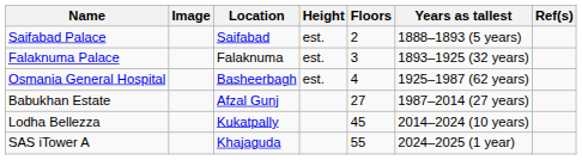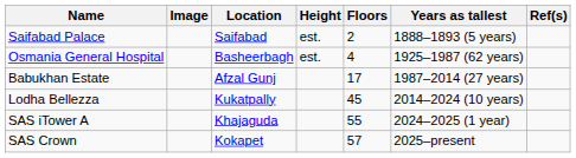 <table class="wikitable sortable">
 <tr>
 <th>Name</th>
 <th>Image</th>
 <th>Location</th>
 <th>Height</th>
 <th>Floors</th>
 <th>Years as tallest</th>
 <th>Ref(s)</th>
 </tr>
 <tr>
 <td><a href='#'>Saifabad Palace</a></td>
 <td></td>
 <td><a href='#'>Saifabad</a></td>
 <td>est. </td>
 <td>2</td>
 <td>1888–1893 (5 years)</td>
 <td></td>
 </tr>
 <tr>
-<td><a href='#'>Falaknuma Palace</a></td>
-<td></td>
-<td>Falaknuma</td>
-<td>est. </td>
-<td>3</td>
-<td>1893–1925 (32 years)</td>
-<td></td>
-</tr>
-<tr>
 <td><a href='#'>Osmania General Hospital</a></td>
 <td></td>
 <td><a href='#'>Basheerbagh</a></td>
 <td>est. </td>
 <td>4</td>
 <td>1925–1987 (62 years)</td>
 <td></td>
 </tr>
 <tr>
 <td>Babukhan Estate</td>
 <td></td>
 <td><a href='#'>Afzal Gunj</a></td>
 <td></td>
-<td>27</td>
+<td>17</td>
 <td>1987–2014 (27 years)</td>
 <td></td>
 </tr>
 <tr>
 <td>Lodha Bellezza</td>
 <td></td>
 <td><a href='#'>Kukatpally</a></td>
 <td></td>
 <td>45</td>
 <td>2014–2024 (10 years)</td>
 <td></td>
 </tr>
 <tr>
 <td>SAS iTower A</td>
 <td></td>
 <td><a href='#'>Khajaguda</a></td>
 <td></td>
 <td>55</td>
 <td>2024–2025 (1 year)</td>
 <td></td>
 </tr>
+<tr>
+<td>SAS Crown</td>
+<td></td>
+<td><a href='#'>Kokapet</a></td>
+<td></td>
+<td>57</td>
+<td>2025–present</td>
+<td></td>
+</tr>
 </table>
